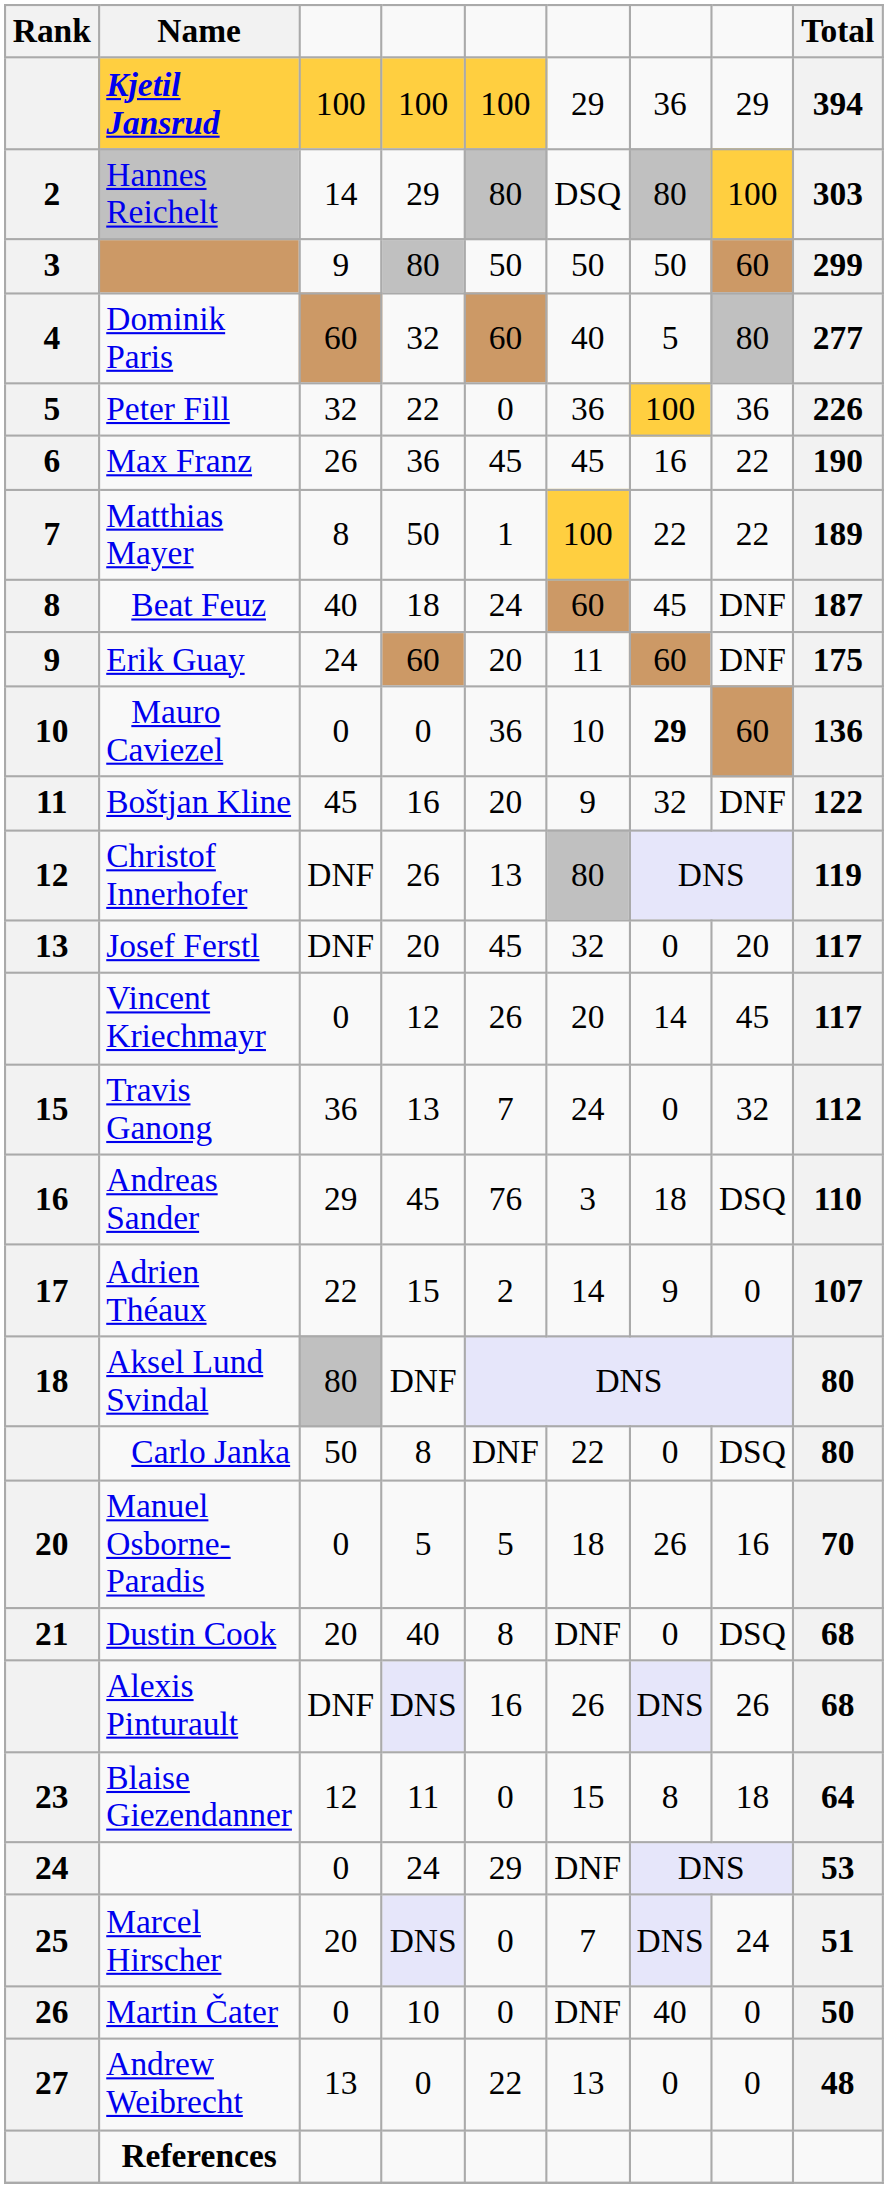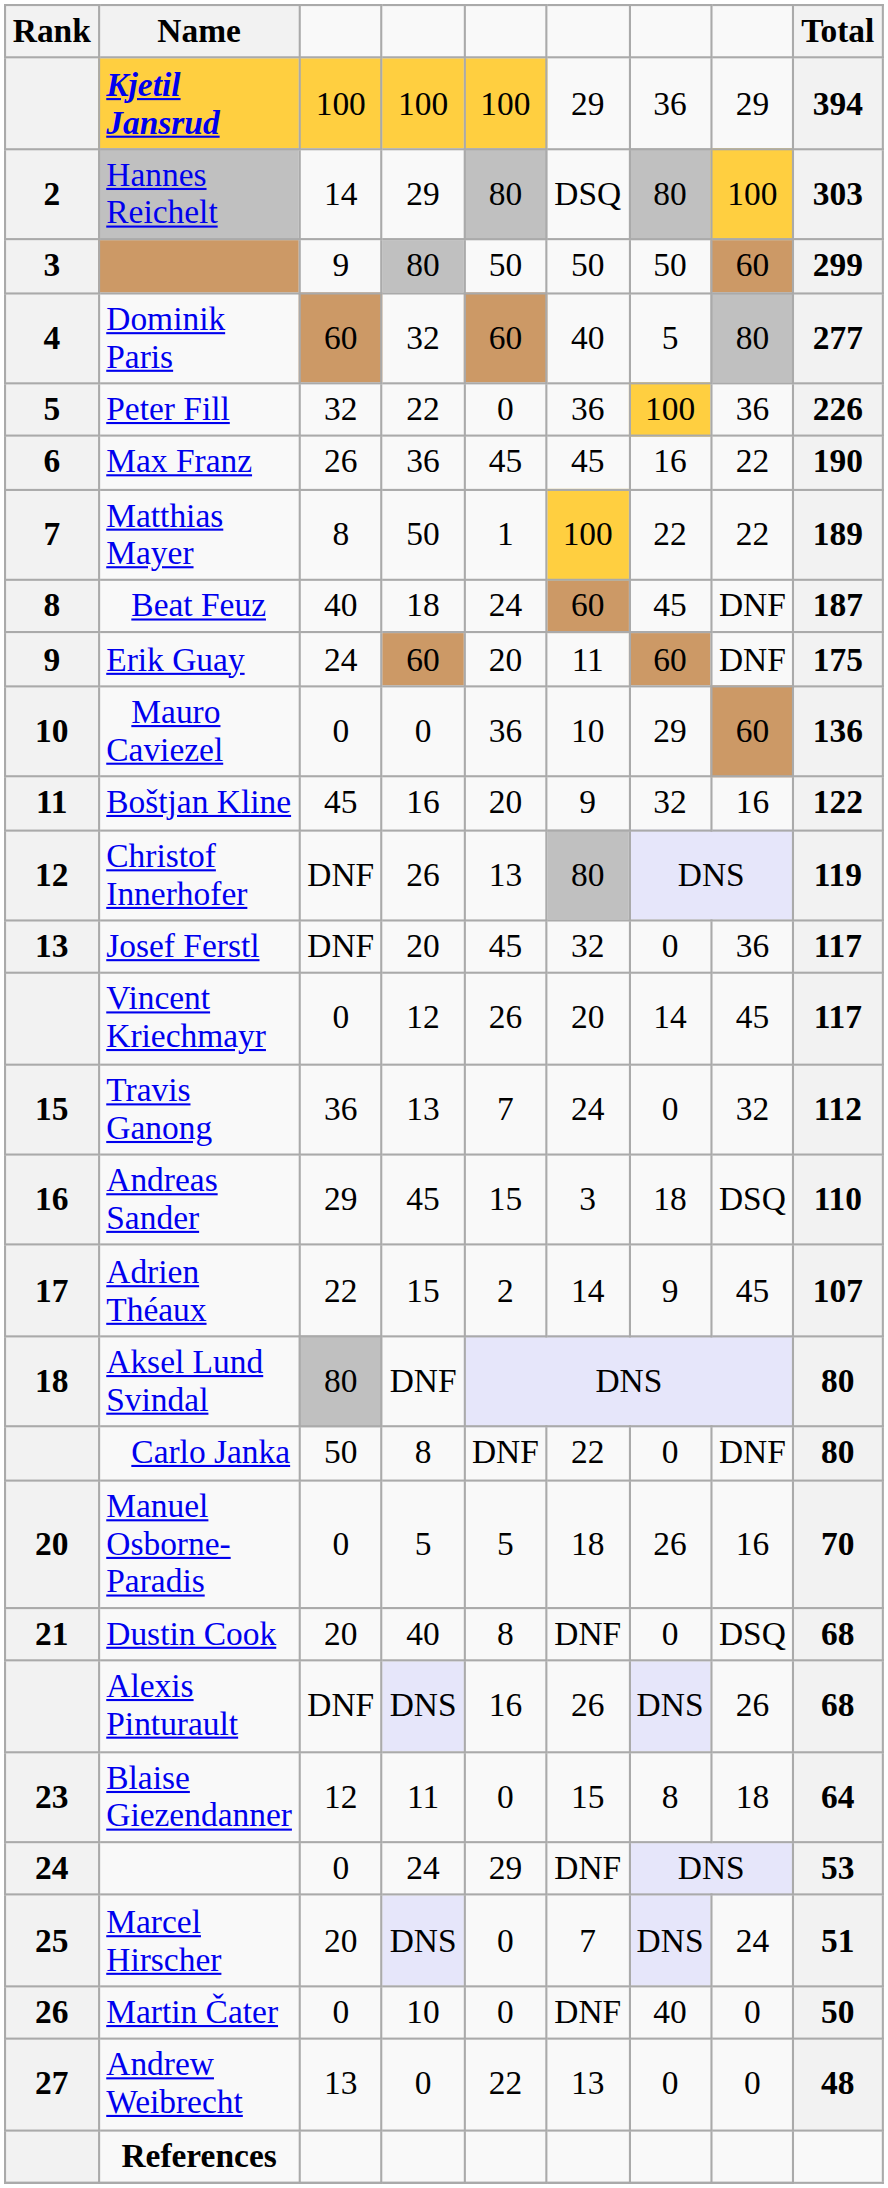 <table class="wikitable" width=60% style="font-size:100%; text-align:center;">
 <tr>
 <th>Rank</th>
 <th>Name</th>
 <td><br> </td>
 <td><br> </td>
 <td><br> </td>
 <td><br> </td>
 <td><br> </td>
 <td><br> </td>
 <th>Total</th>
 </tr>
 <tr>
 <th></th>
 <td align=left bgcolor=ffcf40> <strong><em><a href='#'>Kjetil Jansrud</a></em></strong></td>
 <td bgcolor=ffcf40>100</td>
 <td bgcolor=ffcf40>100</td>
 <td bgcolor=ffcf40>100</td>
 <td>29</td>
 <td>36</td>
 <td>29</td>
 <th>394</th>
 </tr>
 <tr>
 <th>2</th>
 <td align=left bgcolor=c0c0c0> <a href='#'>Hannes Reichelt</a></td>
 <td>14</td>
 <td>29</td>
 <td bgcolor=c0c0c0>80</td>
 <td>DSQ</td>
 <td bgcolor=c0c0c0>80</td>
 <td bgcolor=ffcf40>100</td>
 <th>303</th>
 </tr>
 <tr>
 <th>3</th>
 <td align=left bgcolor=cc9966></td>
 <td>9</td>
 <td bgcolor=c0c0c0>80</td>
 <td>50</td>
 <td>50</td>
 <td>50</td>
 <td bgcolor=cc9966>60</td>
 <th>299</th>
 </tr>
 <tr>
 <th>4</th>
 <td align=left> <a href='#'>Dominik Paris</a></td>
 <td bgcolor=cc9966>60</td>
 <td>32</td>
 <td bgcolor=cc9966>60</td>
 <td>40</td>
 <td>5</td>
 <td bgcolor=c0c0c0>80</td>
 <th>277</th>
 </tr>
 <tr>
 <th>5</th>
 <td align=left> <a href='#'>Peter Fill</a></td>
 <td>32</td>
 <td>22</td>
 <td>0</td>
 <td>36</td>
 <td bgcolor=ffcf40>100</td>
 <td>36</td>
 <th>226</th>
 </tr>
 <tr>
 <th>6</th>
 <td align=left> <a href='#'>Max Franz</a></td>
 <td>26</td>
 <td>36</td>
 <td>45</td>
 <td>45</td>
 <td>16</td>
 <td>22</td>
 <th>190</th>
 </tr>
 <tr>
 <th>7</th>
 <td align=left> <a href='#'>Matthias Mayer</a></td>
 <td>8</td>
 <td>50</td>
 <td>1</td>
 <td bgcolor=ffcf40>100</td>
 <td>22</td>
 <td>22</td>
 <th>189</th>
 </tr>
 <tr>
 <th>8</th>
 <td align=left>   <a href='#'>Beat Feuz</a></td>
 <td>40</td>
 <td>18</td>
 <td>24</td>
 <td bgcolor=cc9966>60</td>
 <td>45</td>
 <td>DNF</td>
 <th>187</th>
 </tr>
 <tr>
 <th>9</th>
 <td align=left> <a href='#'>Erik Guay</a></td>
 <td>24</td>
 <td bgcolor=cc9966>60</td>
 <td>20</td>
 <td>11</td>
 <td bgcolor=cc9966>60</td>
 <td>DNF</td>
 <th>175</th>
 </tr>
 <tr>
 <th>10</th>
 <td align=left>   <a href='#'>Mauro Caviezel</a></td>
 <td>0</td>
 <td>0</td>
 <td>36</td>
 <td>10</td>
-<td><strong>29</strong></td>
+<td>29</td>
 <td bgcolor=cc9966>60</td>
 <th>136</th>
 </tr>
 <tr>
 <th>11</th>
 <td align=left> <a href='#'>Boštjan Kline</a></td>
 <td>45</td>
 <td>16</td>
 <td>20</td>
 <td>9</td>
 <td>32</td>
-<td>DNF</td>
+<td>16</td>
 <th>122</th>
 </tr>
 <tr>
 <th>12</th>
 <td align=left> <a href='#'>Christof Innerhofer</a></td>
 <td>DNF</td>
 <td>26</td>
 <td>13</td>
 <td bgcolor=c0c0c0>80</td>
 <td colspan=2 bgcolor=lavender>DNS</td>
 <th>119</th>
 </tr>
 <tr>
 <th>13</th>
 <td align=left> <a href='#'>Josef Ferstl</a></td>
 <td>DNF</td>
 <td>20</td>
 <td>45</td>
 <td>32</td>
 <td>0</td>
-<td>20</td>
+<td>36</td>
 <th>117</th>
 </tr>
 <tr>
 <th></th>
 <td align=left> <a href='#'>Vincent Kriechmayr</a></td>
 <td>0</td>
 <td>12</td>
 <td>26</td>
 <td>20</td>
 <td>14</td>
 <td>45</td>
 <th>117</th>
 </tr>
 <tr>
 <th>15</th>
 <td align=left> <a href='#'>Travis Ganong</a></td>
 <td>36</td>
 <td>13</td>
 <td>7</td>
 <td>24</td>
 <td>0</td>
 <td>32</td>
 <th>112</th>
 </tr>
 <tr>
 <th>16</th>
 <td align=left> <a href='#'>Andreas Sander</a></td>
 <td>29</td>
 <td>45</td>
-<td>76</td>
+<td>15</td>
 <td>3</td>
 <td>18</td>
 <td>DSQ</td>
 <th>110</th>
 </tr>
 <tr>
 <th>17</th>
 <td align=left> <a href='#'>Adrien Théaux</a></td>
 <td>22</td>
 <td>15</td>
 <td>2</td>
 <td>14</td>
 <td>9</td>
-<td>0</td>
+<td>45</td>
 <th>107</th>
 </tr>
 <tr>
 <th>18</th>
 <td align=left> <a href='#'>Aksel Lund Svindal</a></td>
 <td bgcolor=c0c0c0>80</td>
 <td>DNF</td>
 <td colspan=4 bgcolor=lavender>DNS</td>
 <th>80</th>
 </tr>
 <tr>
 <th></th>
 <td align=left>   <a href='#'>Carlo Janka</a></td>
 <td>50</td>
 <td>8</td>
 <td>DNF</td>
 <td>22</td>
 <td>0</td>
-<td>DSQ</td>
+<td>DNF</td>
 <th>80</th>
 </tr>
 <tr>
 <th>20</th>
 <td align=left> <a href='#'>Manuel Osborne-Paradis</a></td>
 <td>0</td>
 <td>5</td>
 <td>5</td>
 <td>18</td>
 <td>26</td>
 <td>16</td>
 <th>70</th>
 </tr>
 <tr>
 <th>21</th>
 <td align=left> <a href='#'>Dustin Cook</a></td>
 <td>20</td>
 <td>40</td>
 <td>8</td>
 <td>DNF</td>
 <td>0</td>
 <td>DSQ</td>
 <th>68</th>
 </tr>
 <tr>
 <th></th>
 <td align=left> <a href='#'>Alexis Pinturault</a></td>
 <td>DNF</td>
 <td bgcolor=lavender>DNS</td>
 <td>16</td>
 <td>26</td>
 <td bgcolor=lavender>DNS</td>
 <td>26</td>
 <th>68</th>
 </tr>
 <tr>
 <th>23</th>
 <td align=left> <a href='#'>Blaise Giezendanner</a></td>
 <td>12</td>
 <td>11</td>
 <td>0</td>
 <td>15</td>
 <td>8</td>
 <td>18</td>
 <th>64</th>
 </tr>
 <tr>
 <th>24</th>
 <td align=left></td>
 <td>0</td>
 <td>24</td>
 <td>29</td>
 <td>DNF</td>
 <td colspan=2 bgcolor=lavender>DNS</td>
 <th>53</th>
 </tr>
 <tr>
 <th>25</th>
 <td align=left> <a href='#'>Marcel Hirscher</a></td>
 <td>20</td>
 <td bgcolor=lavender>DNS</td>
 <td>0</td>
 <td>7</td>
 <td bgcolor=lavender>DNS</td>
 <td>24</td>
 <th>51</th>
 </tr>
 <tr>
 <th>26</th>
 <td align=left> <a href='#'>Martin Čater</a></td>
 <td>0</td>
 <td>10</td>
 <td>0</td>
 <td>DNF</td>
 <td>40</td>
 <td>0</td>
 <th>50</th>
 </tr>
 <tr>
 <th>27</th>
 <td align=left> <a href='#'>Andrew Weibrecht</a></td>
 <td>13</td>
 <td>0</td>
 <td>22</td>
 <td>13</td>
 <td>0</td>
 <td>0</td>
 <th>48</th>
 </tr>
 <tr>
 <th></th>
 <td align=center><strong>References</strong></td>
 <td></td>
 <td></td>
 <td></td>
 <td></td>
 <td></td>
 <td></td>
 </tr>
 <tr>
 </tr>
 </table>
